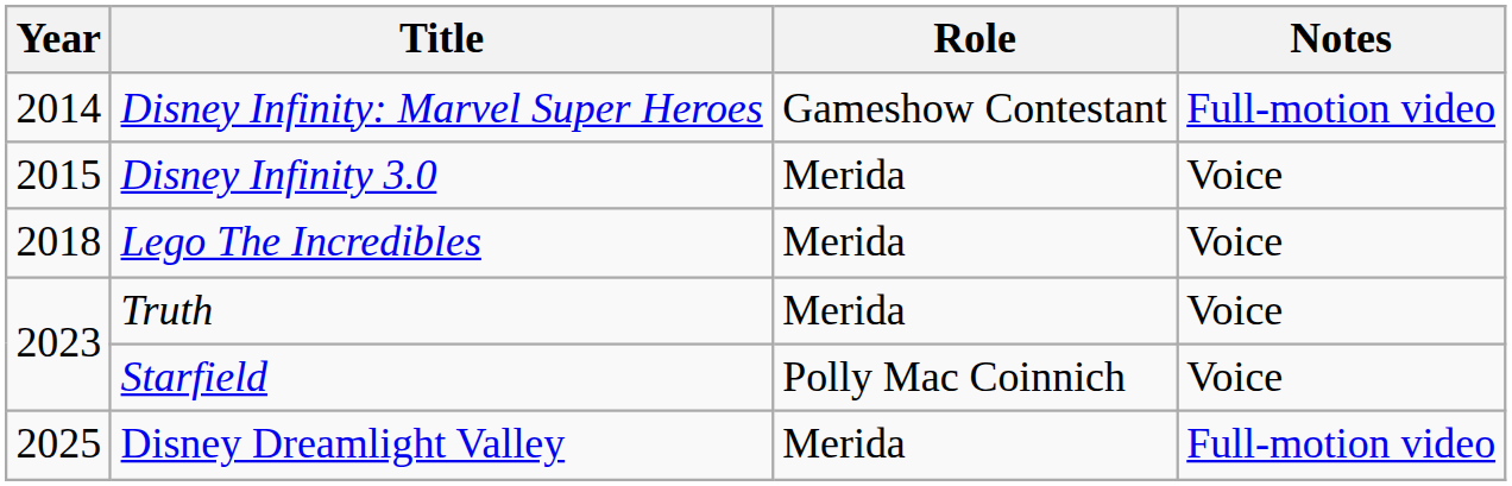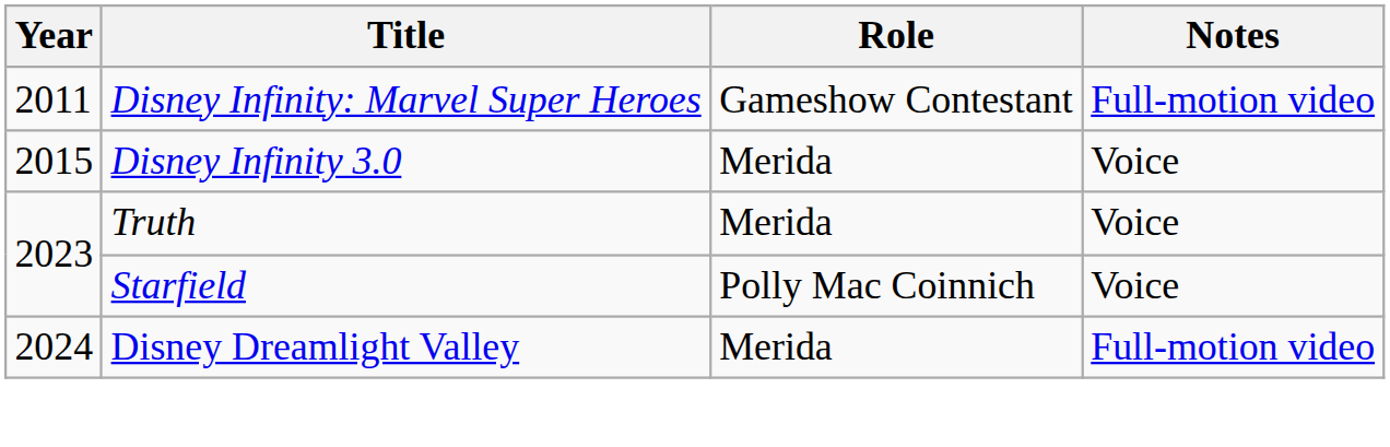 <table class="wikitable">
 <tr align="center">
 <th>Year</th>
 <th>Title</th>
 <th>Role</th>
 <th>Notes</th>
 </tr>
 <tr>
-<td>2014</td>
+<td>2011</td>
 <td><em><a href='#'>Disney Infinity: Marvel Super Heroes</a></em></td>
 <td>Gameshow Contestant</td>
 <td><a href='#'>Full-motion video</a></td>
 </tr>
 <tr>
 <td>2015</td>
 <td><em><a href='#'>Disney Infinity 3.0</a></em></td>
-<td>Merida</td>
-<td>Voice</td>
-</tr>
-<tr>
-<td>2018</td>
-<td><em><a href='#'>Lego The Incredibles</a></em></td>
 <td>Merida</td>
 <td>Voice</td>
 </tr>
 <tr>
 <td rowspan="2">2023</td>
 <td><em>Truth</em></td>
 <td>Merida</td>
 <td>Voice</td>
 </tr>
 <tr>
 <td><em><a href='#'>Starfield</a></em></td>
 <td>Polly Mac Coinnich</td>
 <td>Voice</td>
 </tr>
 <tr>
-<td>2025</td>
+<td>2024</td>
 <td><a href='#'>Disney Dreamlight Valley</a></td>
 <td>Merida</td>
 <td><a href='#'>Full-motion video</a></td>
 </tr>
 </table>
